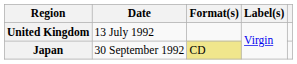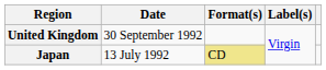 <table class="wikitable plainrowheaders">
 <tr>
 <th scope="col">Region</th>
 <th scope="col">Date</th>
 <th scope="col">Format(s)</th>
 <th scope="col">Label(s)</th>
 <th scope="col"></th>
 </tr>
 <tr>
 <th scope="row">United Kingdom</th>
-<td>13 July 1992</td>
+<td>30 September 1992</td>
 <td></td>
 <td rowspan="2"><a href='#'>Virgin</a></td>
 <td></td>
 </tr>
 <tr>
 <th scope="row">Japan</th>
-<td>30 September 1992</td>
+<td>13 July 1992</td>
 <td style="background: khaki;">CD</td>
 <td></td>
 </tr>
 </table>
